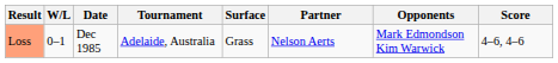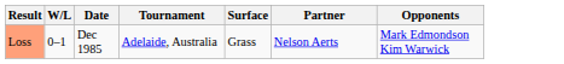 <table class="sortable wikitable">
 <tr>
 <th>Result</th>
 <th style="width:30px" class="unsortable">W/L</th>
 <th style="width:50px">Date</th>
 <th style="width:130px">Tournament</th>
 <th style="width:50px">Surface</th>
 <th style="width:130px">Partner</th>
 <th style="width:130px">Opponents</th>
-<th style="width:90px" class="unsortable">Score</th>
 </tr>
 <tr>
 <td style="background:#ffa07a;">Loss</td>
 <td>0–1</td>
 <td>Dec 1985</td>
 <td><a href='#'>Adelaide</a>, Australia</td>
 <td>Grass</td>
 <td> <a href='#'>Nelson Aerts</a></td>
 <td> <a href='#'>Mark Edmondson</a><br> <a href='#'>Kim Warwick</a></td>
-<td>4–6, 4–6</td>
 </tr>
 </table>
